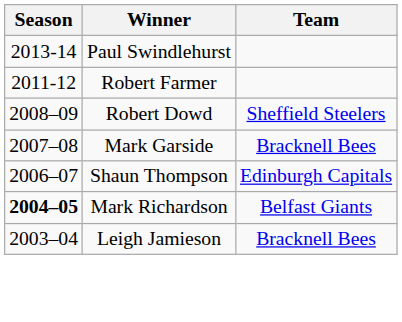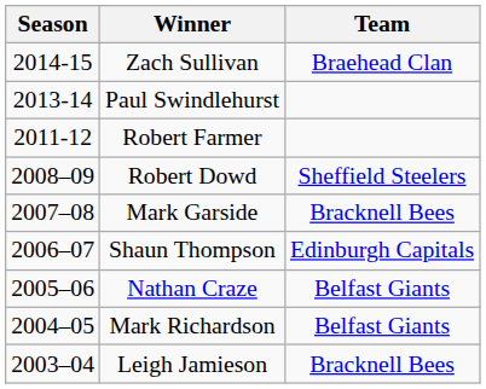 <table class="wikitable" style="text-align: center">
 <tr>
 <th>Season</th>
 <th>Winner</th>
 <th>Team</th>
+</tr>
+<tr>
+<td>2014-15</td>
+<td>Zach Sullivan</td>
+<td><a href='#'>Braehead Clan</a></td>
 </tr>
 <tr>
 <td>2013-14</td>
 <td>Paul Swindlehurst</td>
 <td></td>
 </tr>
 <tr>
 <td>2011-12</td>
 <td>Robert Farmer</td>
 <td></td>
 </tr>
 <tr>
 <td>2008–09</td>
 <td>Robert Dowd</td>
 <td><a href='#'>Sheffield Steelers</a></td>
 </tr>
 <tr>
 <td>2007–08</td>
 <td>Mark Garside</td>
 <td><a href='#'>Bracknell Bees</a></td>
 </tr>
 <tr>
 <td>2006–07</td>
 <td>Shaun Thompson</td>
 <td><a href='#'>Edinburgh Capitals</a></td>
 </tr>
 <tr>
-<td><strong>2004–05</strong></td>
+<td>2005–06</td>
+<td><a href='#'>Nathan Craze</a></td>
+<td><a href='#'>Belfast Giants</a></td>
+</tr>
+<tr>
+<td>2004–05</td>
 <td>Mark Richardson</td>
 <td><a href='#'>Belfast Giants</a></td>
 </tr>
 <tr>
 <td>2003–04</td>
 <td>Leigh Jamieson</td>
 <td><a href='#'>Bracknell Bees</a></td>
 </tr>
 </table>
